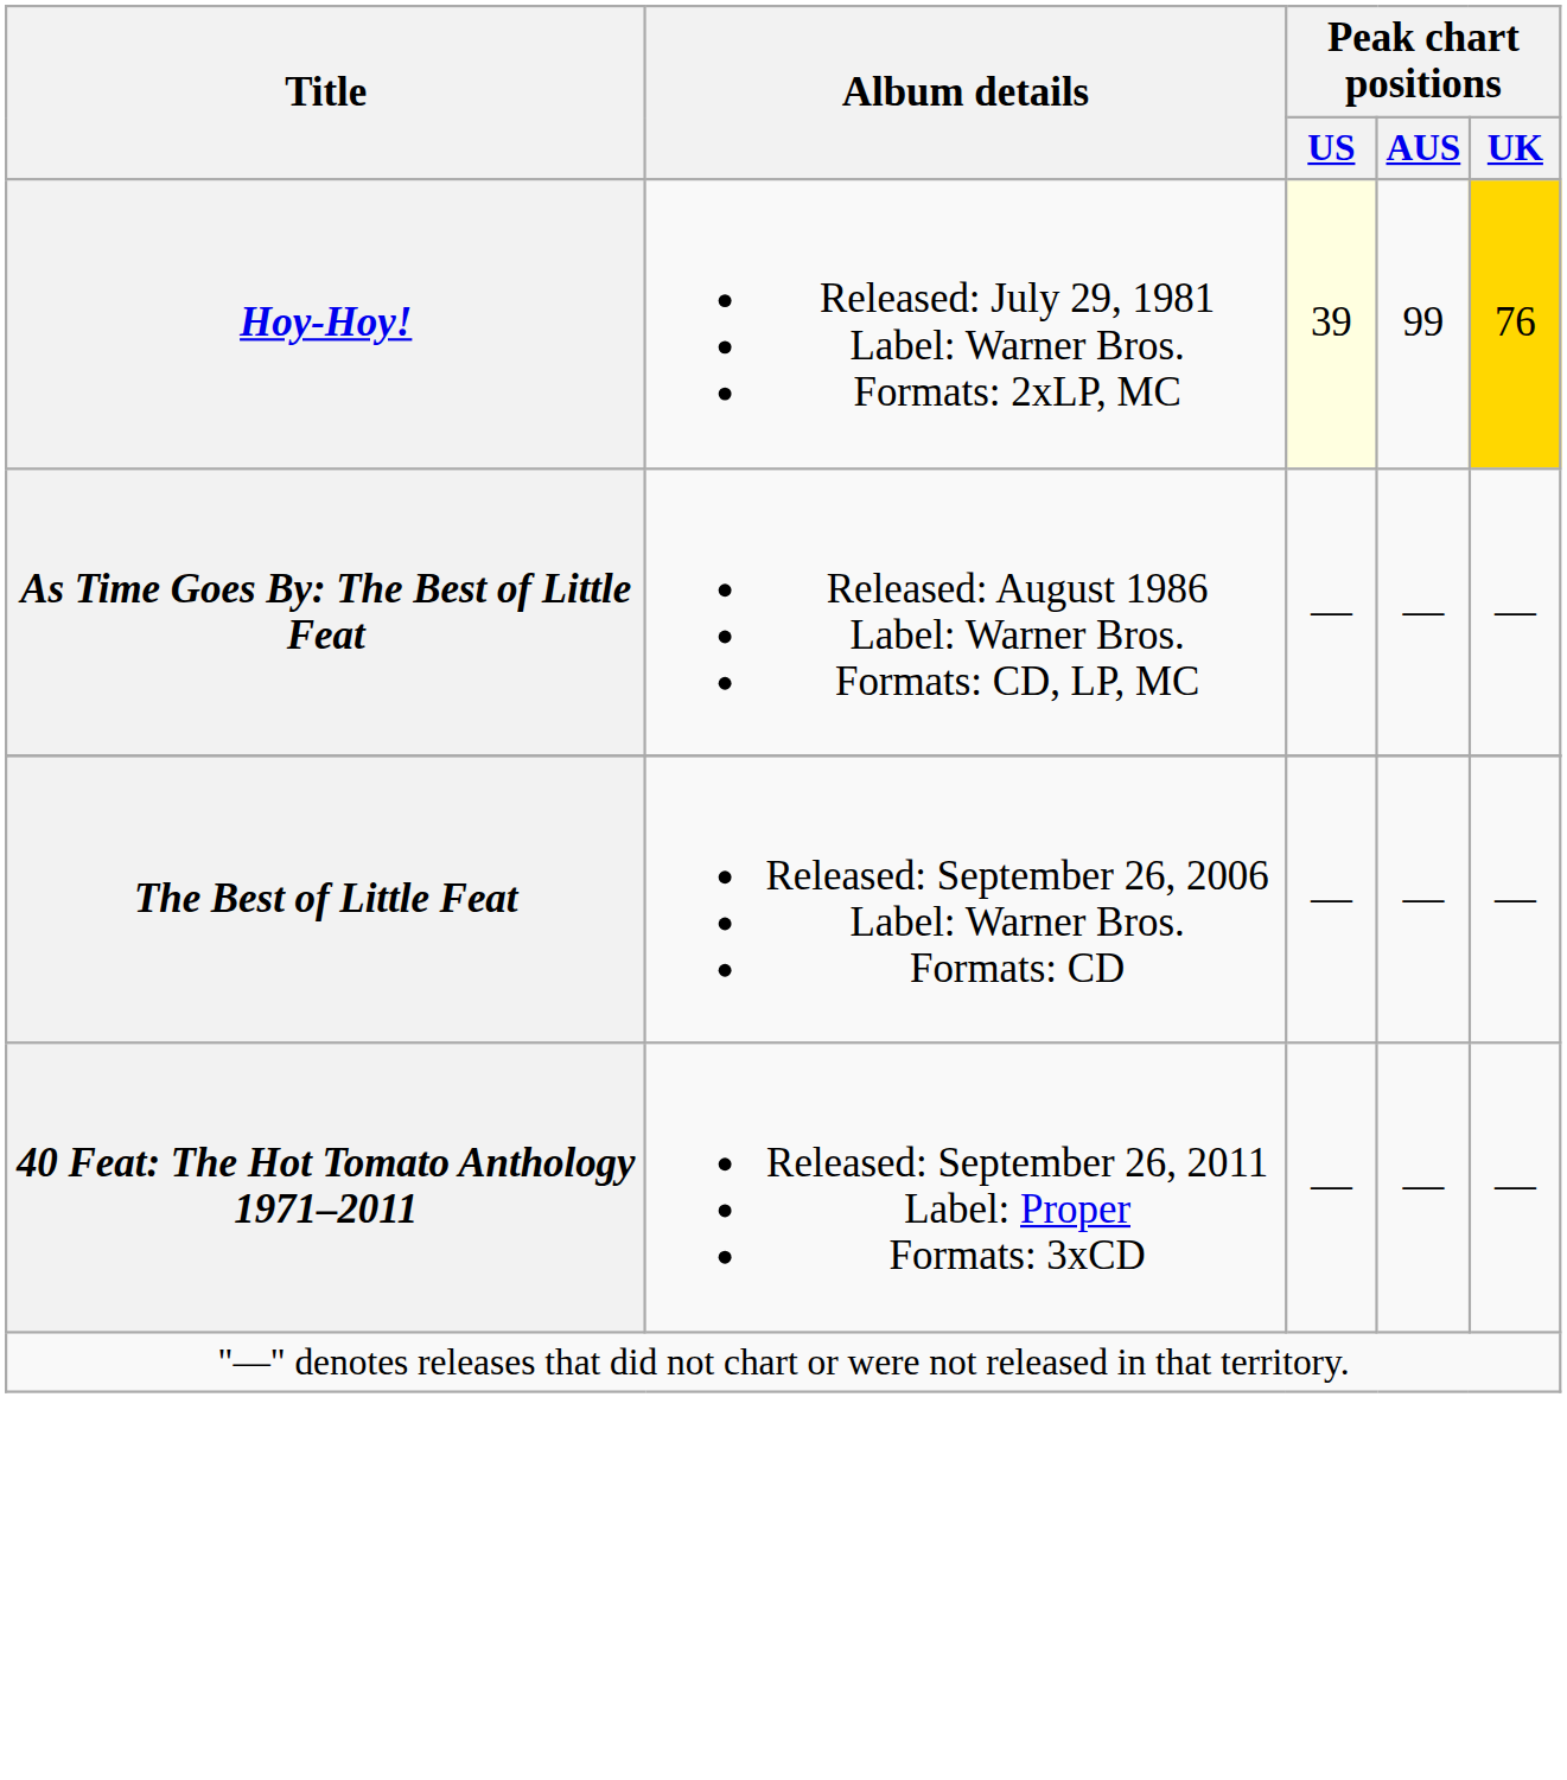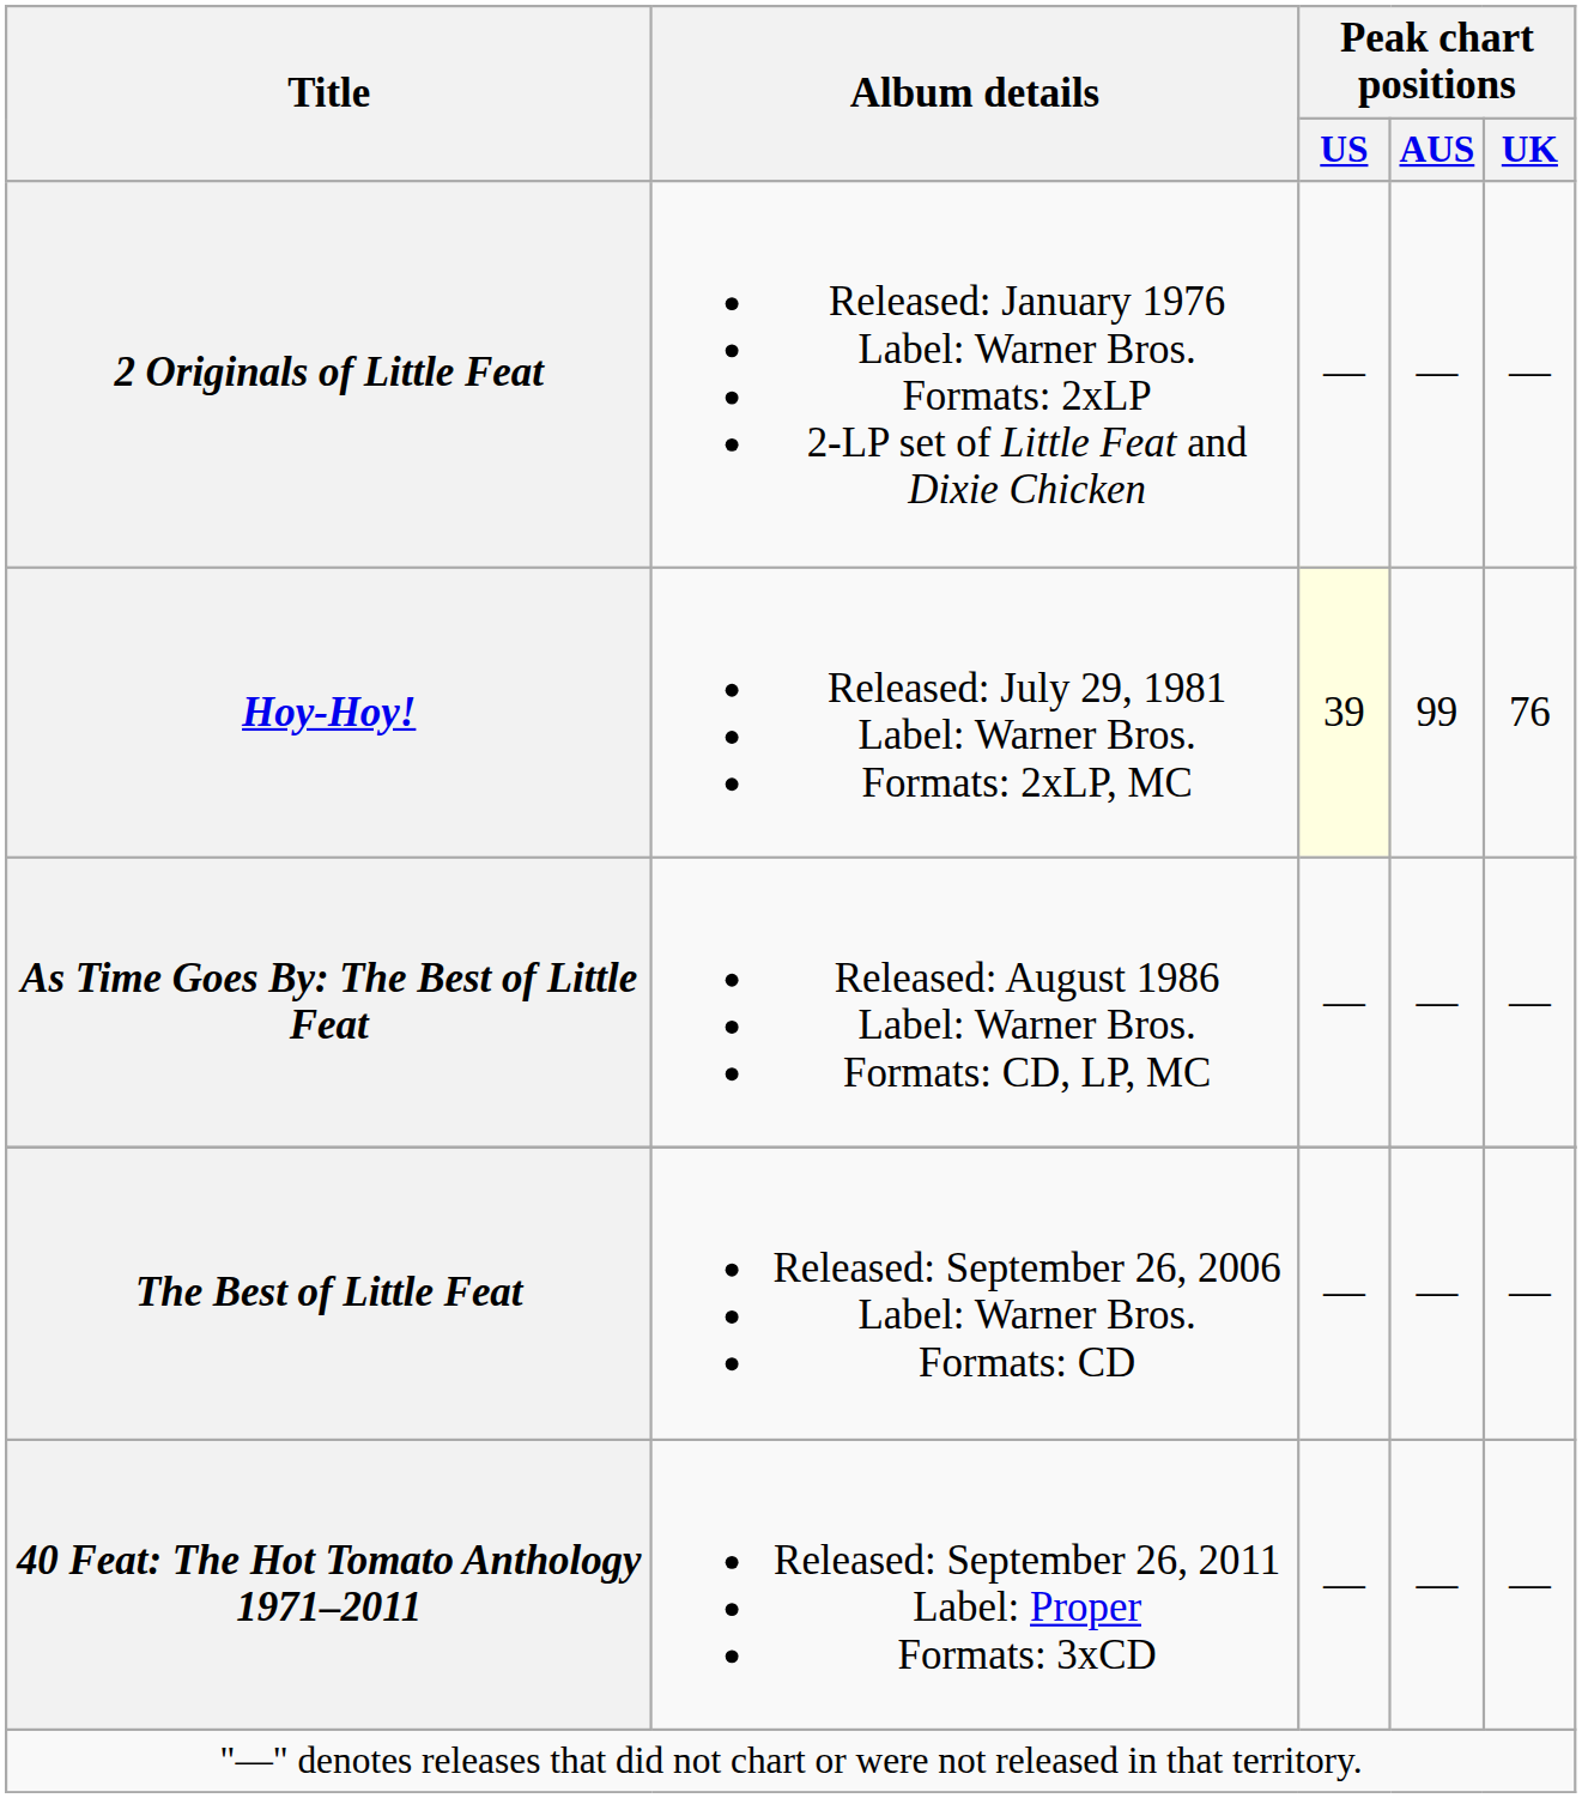 <table class="wikitable plainrowheaders" style="text-align:center;">
 <tr>
 <th rowspan="2" scope="col" style="width:15em;">Title</th>
 <th rowspan="2" scope="col" style="width:15em;">Album details</th>
 <th colspan="3">Peak chart positions</th>
 </tr>
 <tr>
 <th scope="col" style="width:2em;font-size:90%;"><a href='#'>US</a><br></th>
 <th scope="col" style="width:2em;font-size:90%;"><a href='#'>AUS</a><br></th>
 <th scope="col" style="width:2em;font-size:90%;"><a href='#'>UK</a><br></th>
 </tr>
 <tr>
+<th scope="row"><em>2 Originals of Little Feat</em></th>
+<td><br><ul><li>Released: January 1976</li><li>Label: Warner Bros.</li><li>Formats: 2xLP</li><li>2-LP set of <em>Little Feat</em> and <em>Dixie Chicken</em></li></ul></td>
+<td>—</td>
+<td>—</td>
+<td>—</td>
+</tr>
+<tr>
 <th scope="row"><em><a href='#'>Hoy-Hoy!</a></em></th>
 <td><br><ul><li>Released: July 29, 1981</li><li>Label: Warner Bros.</li><li>Formats: 2xLP, MC</li></ul></td>
 <td style="background: lightyellow;">39</td>
 <td>99</td>
-<td style="background: gold;">76</td>
+<td>76</td>
 </tr>
 <tr>
 <th scope="row"><em>As Time Goes By: The Best of Little Feat</em></th>
 <td><br><ul><li>Released: August 1986</li><li>Label: Warner Bros.</li><li>Formats: CD, LP, MC</li></ul></td>
 <td>—</td>
 <td>—</td>
 <td>—</td>
 </tr>
 <tr>
 </tr>
 <tr>
 <th scope="row"><em>The Best of Little Feat</em></th>
 <td><br><ul><li>Released: September 26, 2006</li><li>Label: Warner Bros.</li><li>Formats: CD</li></ul></td>
 <td>—</td>
 <td>—</td>
 <td>—</td>
 </tr>
 <tr>
 <th scope="row"><em>40 Feat: The Hot Tomato Anthology 1971–2011</em></th>
 <td><br><ul><li>Released: September 26, 2011</li><li>Label: <a href='#'>Proper</a></li><li>Formats: 3xCD</li></ul></td>
 <td>—</td>
 <td>—</td>
 <td>—</td>
 </tr>
 <tr>
 <td colspan="5" style="font-size:90%">"—" denotes releases that did not chart or were not released in that territory.</td>
 </tr>
 </table>
